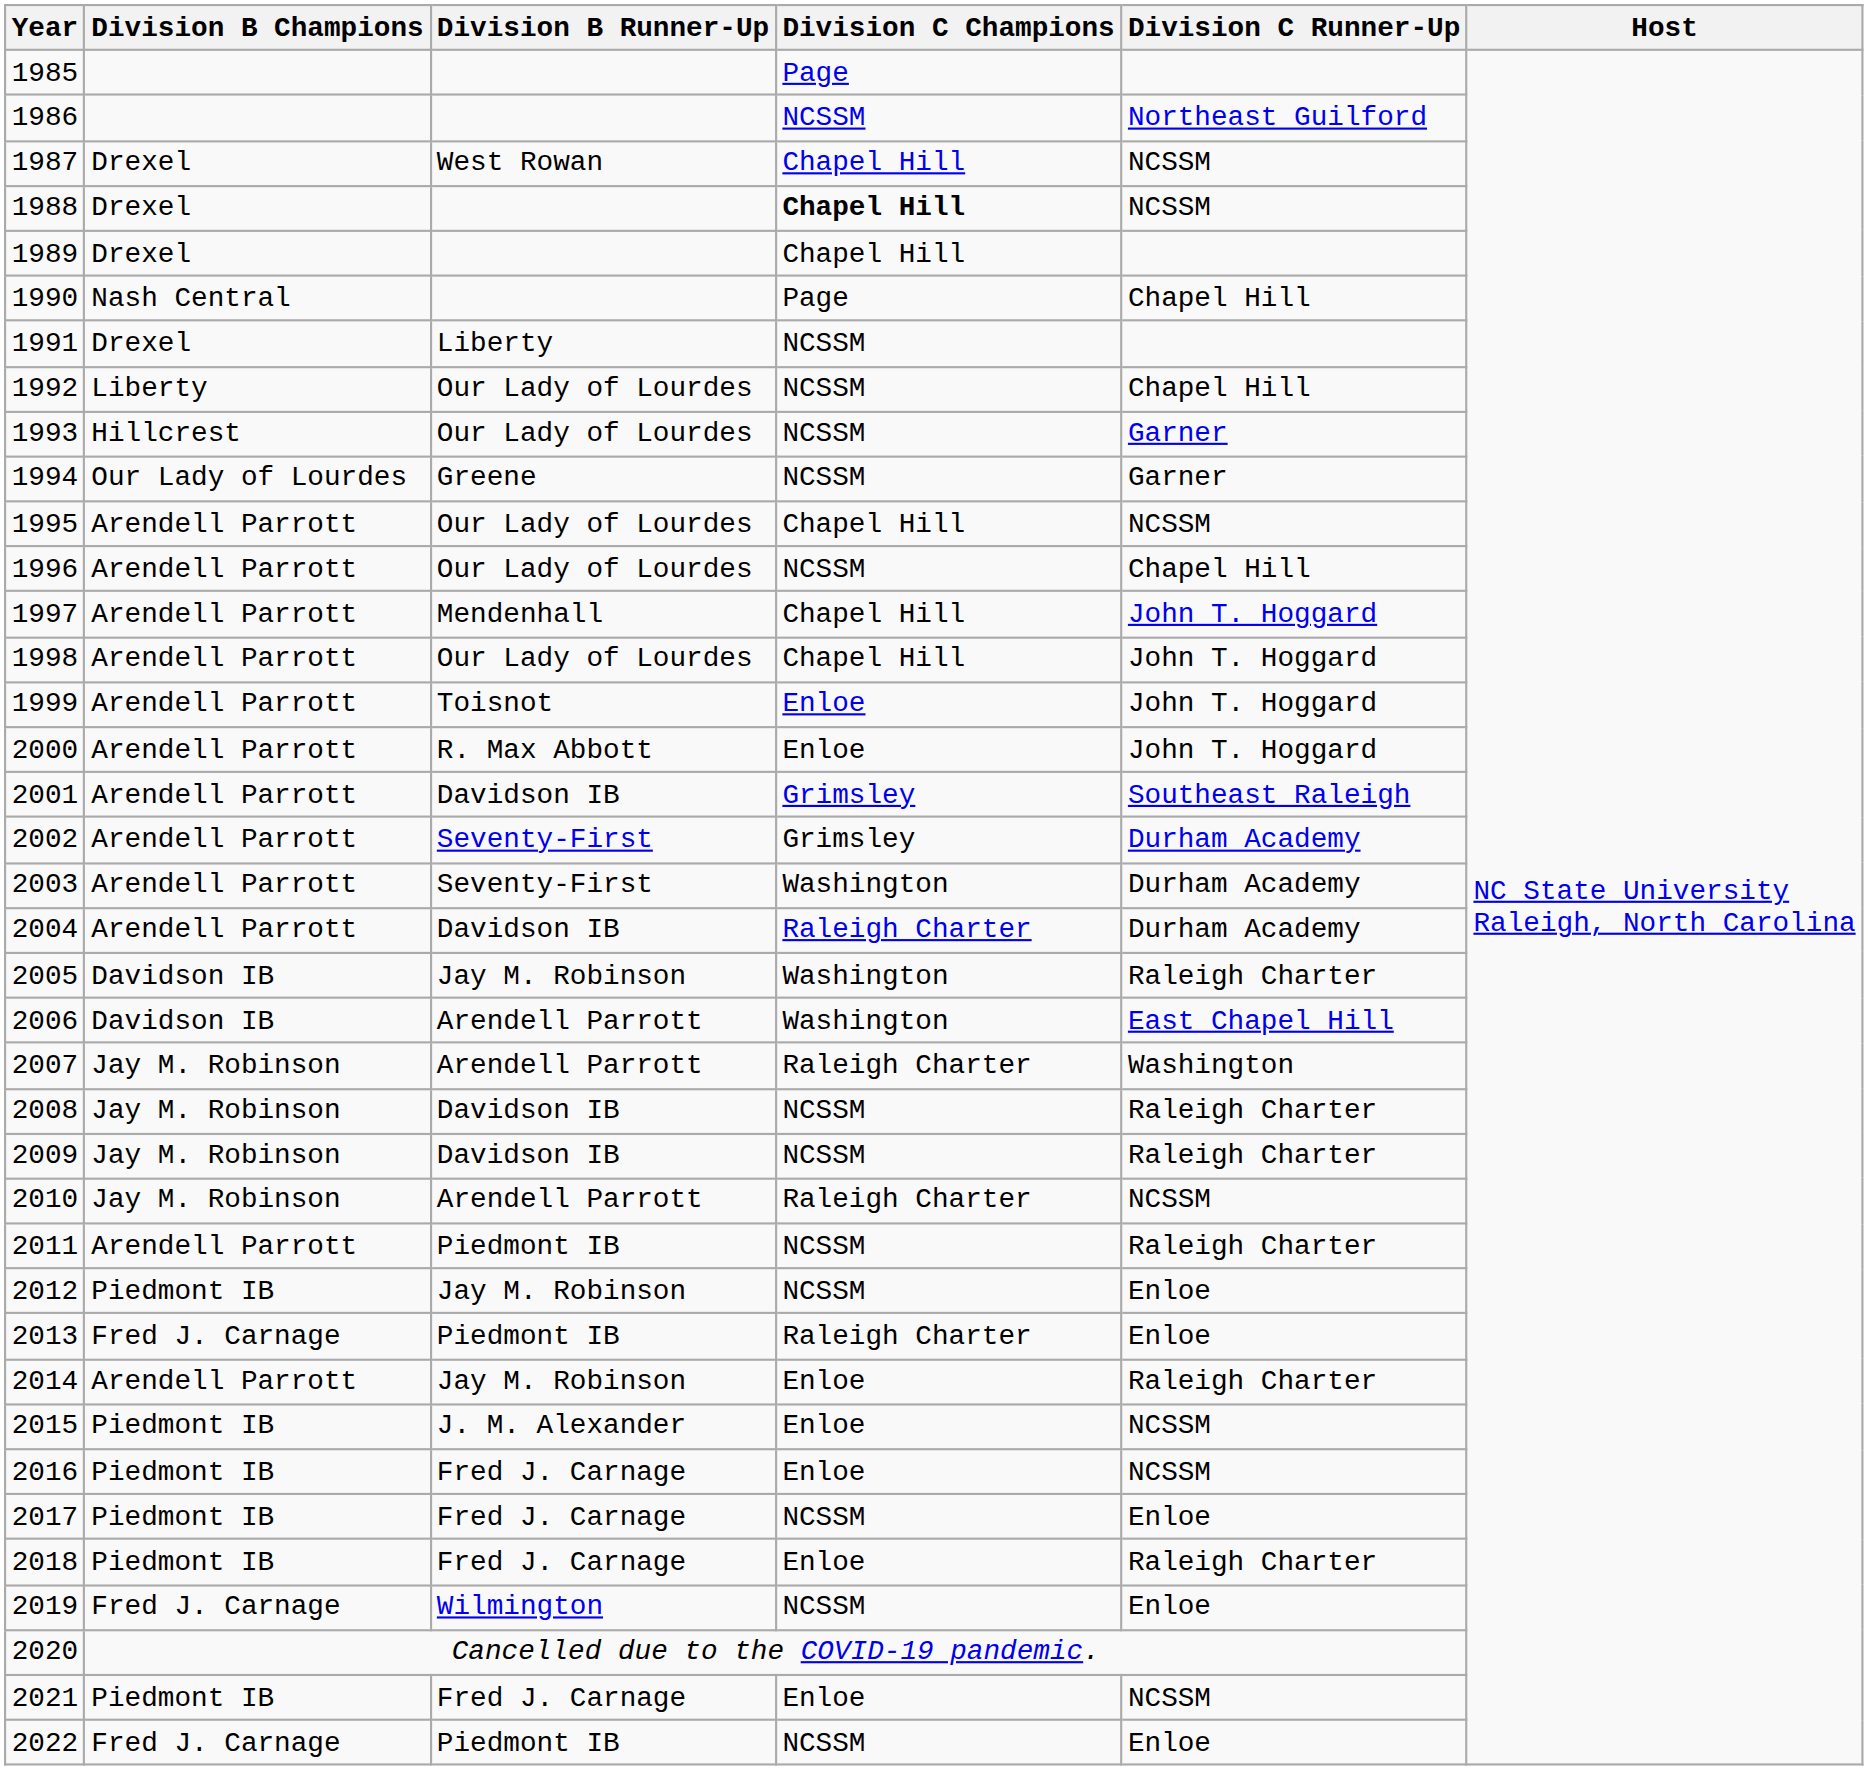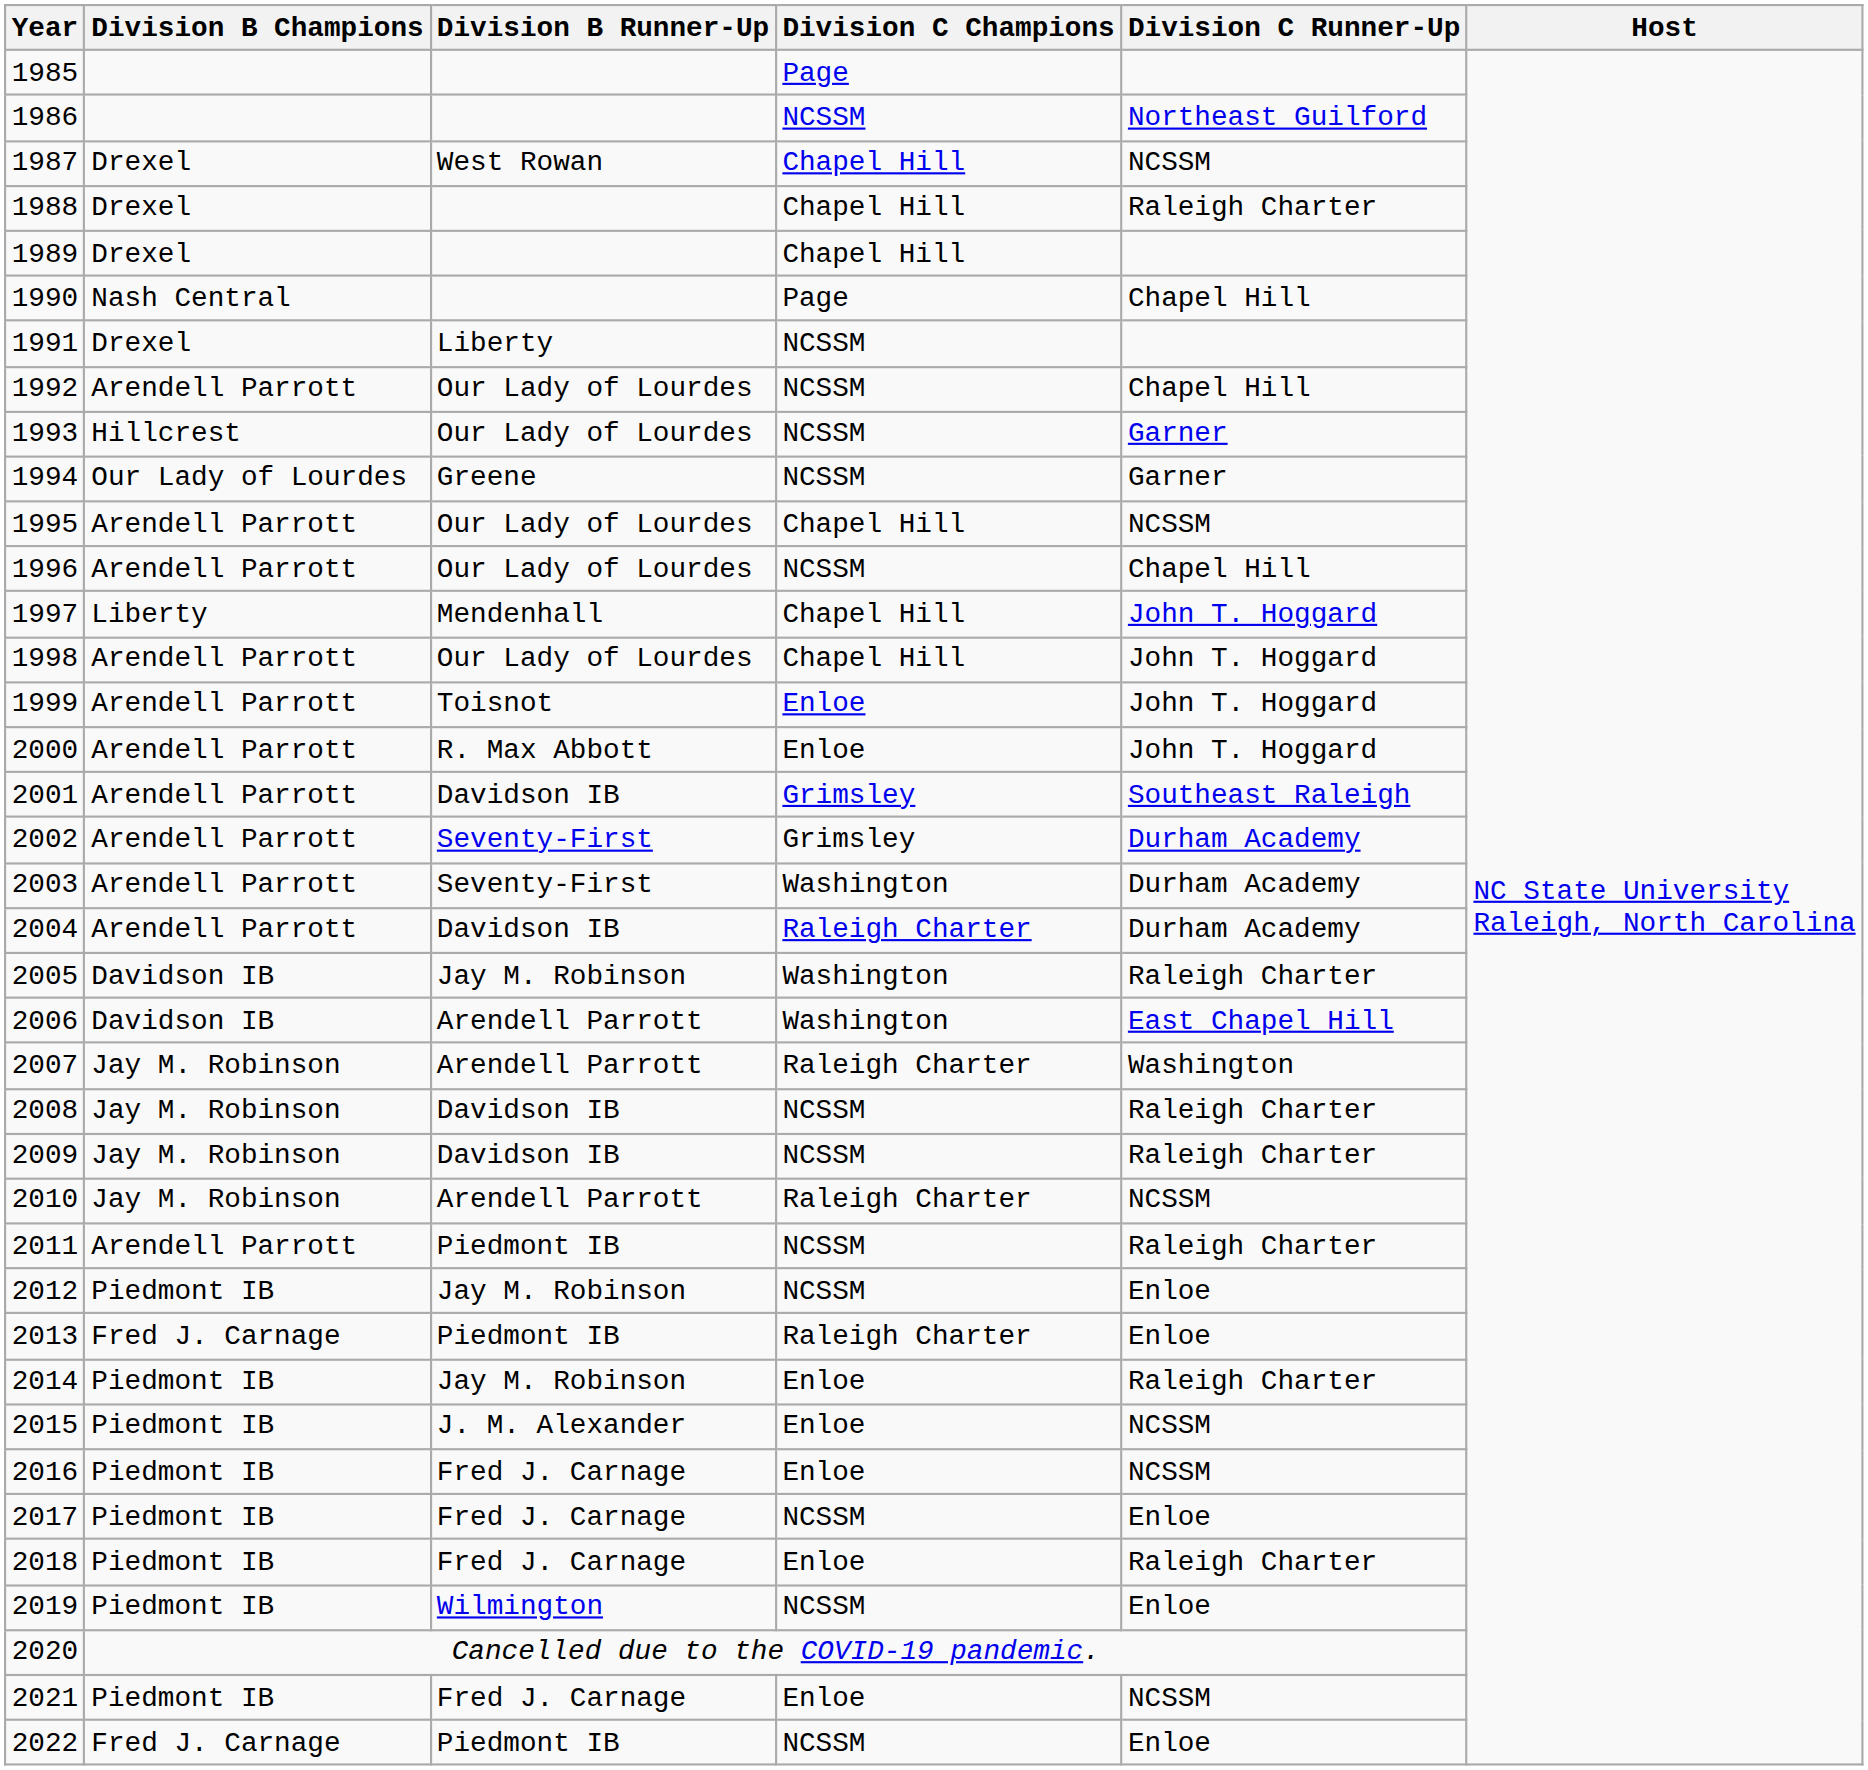 <table class="wikitable">
 <tr>
 <th>Year</th>
 <th>Division B Champions</th>
 <th>Division B Runner-Up</th>
 <th>Division C Champions</th>
 <th>Division C Runner-Up</th>
 <th>Host</th>
 </tr>
 <tr>
 <td>1985</td>
 <td></td>
 <td></td>
 <td><a href='#'>Page</a></td>
 <td></td>
 <td rowspan=38><a href='#'>NC State University</a><br><a href='#'>Raleigh, North Carolina</a></td>
 </tr>
 <tr>
 <td>1986</td>
 <td></td>
 <td></td>
 <td><a href='#'>NCSSM</a></td>
 <td><a href='#'>Northeast Guilford</a></td>
 </tr>
 <tr>
 <td>1987</td>
 <td>Drexel</td>
 <td>West Rowan</td>
 <td><a href='#'>Chapel Hill</a></td>
 <td>NCSSM</td>
 </tr>
 <tr>
 <td>1988</td>
 <td>Drexel</td>
 <td></td>
-<td><strong>Chapel Hill</strong></td>
-<td>NCSSM</td>
+<td>Chapel Hill</td>
+<td>Raleigh Charter</td>
 </tr>
 <tr>
 <td>1989</td>
 <td>Drexel</td>
 <td></td>
 <td>Chapel Hill</td>
 <td></td>
 </tr>
 <tr>
 <td>1990</td>
 <td>Nash Central</td>
 <td></td>
 <td>Page</td>
 <td>Chapel Hill</td>
 </tr>
 <tr>
 <td>1991</td>
 <td>Drexel</td>
 <td>Liberty</td>
 <td>NCSSM</td>
 <td></td>
 </tr>
 <tr>
 <td>1992</td>
-<td>Liberty</td>
+<td>Arendell Parrott</td>
 <td>Our Lady of Lourdes</td>
 <td>NCSSM</td>
 <td>Chapel Hill</td>
 </tr>
 <tr>
 <td>1993</td>
 <td>Hillcrest</td>
 <td>Our Lady of Lourdes</td>
 <td>NCSSM</td>
 <td><a href='#'>Garner</a></td>
 </tr>
 <tr>
 <td>1994</td>
 <td>Our Lady of Lourdes</td>
 <td>Greene</td>
 <td>NCSSM</td>
 <td>Garner</td>
 </tr>
 <tr>
 <td>1995</td>
 <td>Arendell Parrott</td>
 <td>Our Lady of Lourdes</td>
 <td>Chapel Hill</td>
 <td>NCSSM</td>
 </tr>
 <tr>
 <td>1996</td>
 <td>Arendell Parrott</td>
 <td>Our Lady of Lourdes</td>
 <td>NCSSM</td>
 <td>Chapel Hill</td>
 </tr>
 <tr>
 <td>1997</td>
-<td>Arendell Parrott</td>
+<td>Liberty</td>
 <td>Mendenhall</td>
 <td>Chapel Hill</td>
 <td><a href='#'>John T. Hoggard</a></td>
 </tr>
 <tr>
 <td>1998</td>
 <td>Arendell Parrott</td>
 <td>Our Lady of Lourdes</td>
 <td>Chapel Hill</td>
 <td>John T. Hoggard</td>
 </tr>
 <tr>
 <td>1999</td>
 <td>Arendell Parrott</td>
 <td>Toisnot</td>
 <td><a href='#'>Enloe</a></td>
 <td>John T. Hoggard</td>
 </tr>
 <tr>
 <td>2000</td>
 <td>Arendell Parrott</td>
 <td>R. Max Abbott</td>
 <td>Enloe</td>
 <td>John T. Hoggard</td>
 </tr>
 <tr>
 <td>2001</td>
 <td>Arendell Parrott</td>
 <td>Davidson IB</td>
 <td><a href='#'>Grimsley</a></td>
 <td><a href='#'>Southeast Raleigh</a></td>
 </tr>
 <tr>
 <td>2002</td>
 <td>Arendell Parrott</td>
 <td><a href='#'>Seventy-First</a></td>
 <td>Grimsley</td>
 <td><a href='#'>Durham Academy</a></td>
 </tr>
 <tr>
 <td>2003</td>
 <td>Arendell Parrott</td>
 <td>Seventy-First</td>
 <td>Washington</td>
 <td>Durham Academy</td>
 </tr>
 <tr>
 <td>2004</td>
 <td>Arendell Parrott</td>
 <td>Davidson IB</td>
 <td><a href='#'>Raleigh Charter</a></td>
 <td>Durham Academy</td>
 </tr>
 <tr>
 <td>2005</td>
 <td>Davidson IB</td>
 <td>Jay M. Robinson</td>
 <td>Washington</td>
 <td>Raleigh Charter</td>
 </tr>
 <tr>
 <td>2006</td>
 <td>Davidson IB</td>
 <td>Arendell Parrott</td>
 <td>Washington</td>
 <td><a href='#'>East Chapel Hill</a></td>
 </tr>
 <tr>
 <td>2007</td>
 <td>Jay M. Robinson</td>
 <td>Arendell Parrott</td>
 <td>Raleigh Charter</td>
 <td>Washington</td>
 </tr>
 <tr>
 <td>2008</td>
 <td>Jay M. Robinson</td>
 <td>Davidson IB</td>
 <td>NCSSM</td>
 <td>Raleigh Charter</td>
 </tr>
 <tr>
 <td>2009</td>
 <td>Jay M. Robinson</td>
 <td>Davidson IB</td>
 <td>NCSSM</td>
 <td>Raleigh Charter</td>
 </tr>
 <tr>
 <td>2010</td>
 <td>Jay M. Robinson</td>
 <td>Arendell Parrott</td>
 <td>Raleigh Charter</td>
 <td>NCSSM</td>
 </tr>
 <tr>
 <td>2011</td>
 <td>Arendell Parrott</td>
 <td>Piedmont IB</td>
 <td>NCSSM</td>
 <td>Raleigh Charter</td>
 </tr>
 <tr>
 <td>2012</td>
 <td>Piedmont IB</td>
 <td>Jay M. Robinson</td>
 <td>NCSSM</td>
 <td>Enloe</td>
 </tr>
 <tr>
 <td>2013</td>
 <td>Fred J. Carnage</td>
 <td>Piedmont IB</td>
 <td>Raleigh Charter</td>
 <td>Enloe</td>
 </tr>
 <tr>
 <td>2014</td>
-<td>Arendell Parrott</td>
+<td>Piedmont IB</td>
 <td>Jay M. Robinson</td>
 <td>Enloe</td>
 <td>Raleigh Charter</td>
 </tr>
 <tr>
 <td>2015</td>
 <td>Piedmont IB</td>
 <td>J. M. Alexander</td>
 <td>Enloe</td>
 <td>NCSSM</td>
 </tr>
 <tr>
 <td>2016</td>
 <td>Piedmont IB</td>
 <td>Fred J. Carnage</td>
 <td>Enloe</td>
 <td>NCSSM</td>
 </tr>
 <tr>
 <td>2017</td>
 <td>Piedmont IB</td>
 <td>Fred J. Carnage</td>
 <td>NCSSM</td>
 <td>Enloe</td>
 </tr>
 <tr>
 <td>2018</td>
 <td>Piedmont IB</td>
 <td>Fred J. Carnage</td>
 <td>Enloe</td>
 <td>Raleigh Charter</td>
 </tr>
 <tr>
 <td>2019</td>
-<td>Fred J. Carnage</td>
+<td>Piedmont IB</td>
 <td><a href='#'>Wilmington</a></td>
 <td>NCSSM</td>
 <td>Enloe</td>
 </tr>
 <tr>
 <td>2020</td>
 <td colspan=4 style="text-align:center"><em>Cancelled due to the <a href='#'>COVID-19 pandemic</a>.</em></td>
 </tr>
 <tr>
 <td>2021</td>
 <td>Piedmont IB</td>
 <td>Fred J. Carnage</td>
 <td>Enloe</td>
 <td>NCSSM</td>
 </tr>
 <tr>
 <td>2022</td>
 <td>Fred J. Carnage</td>
 <td>Piedmont IB</td>
 <td>NCSSM</td>
 <td>Enloe</td>
 </tr>
 </table>
